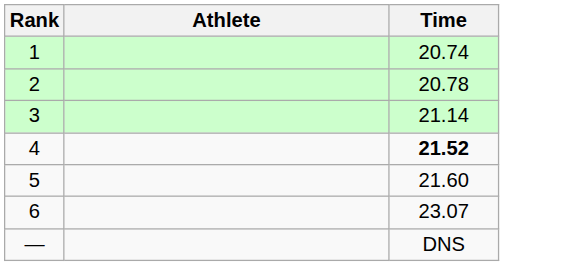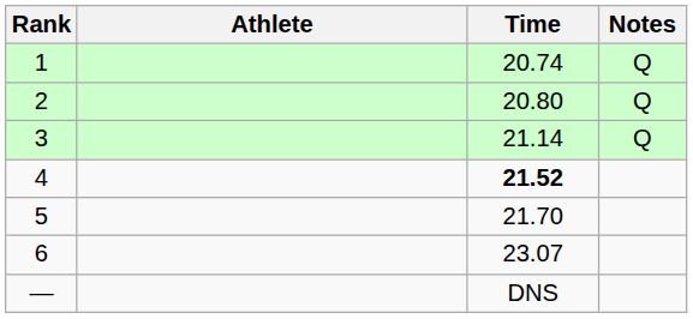 <table class="wikitable" style="text-align:center">
 <tr>
 <th width=40>Rank</th>
 <th width=250>Athlete</th>
 <th width=80>Time</th>
+<th width=50>Notes</th>
 </tr>
 <tr bgcolor="ccffcc">
 <td>1</td>
 <td align=left></td>
 <td>20.74</td>
+<td>Q</td>
 </tr>
 <tr bgcolor="ccffcc">
 <td>2</td>
 <td align=left></td>
-<td>20.78</td>
+<td>20.80</td>
+<td>Q</td>
 </tr>
 <tr bgcolor="ccffcc">
 <td>3</td>
 <td align=left></td>
 <td>21.14</td>
+<td>Q</td>
 </tr>
 <tr>
 <td>4</td>
 <td align=left></td>
 <td><strong>21.52</strong></td>
+<td></td>
 </tr>
 <tr>
 <td>5</td>
 <td align=left></td>
-<td>21.60</td>
+<td>21.70</td>
+<td></td>
 </tr>
 <tr>
 <td>6</td>
 <td align=left></td>
 <td>23.07</td>
+<td></td>
 </tr>
 <tr>
 <td>—</td>
 <td align=left></td>
 <td>DNS</td>
+<td></td>
 </tr>
 </table>
